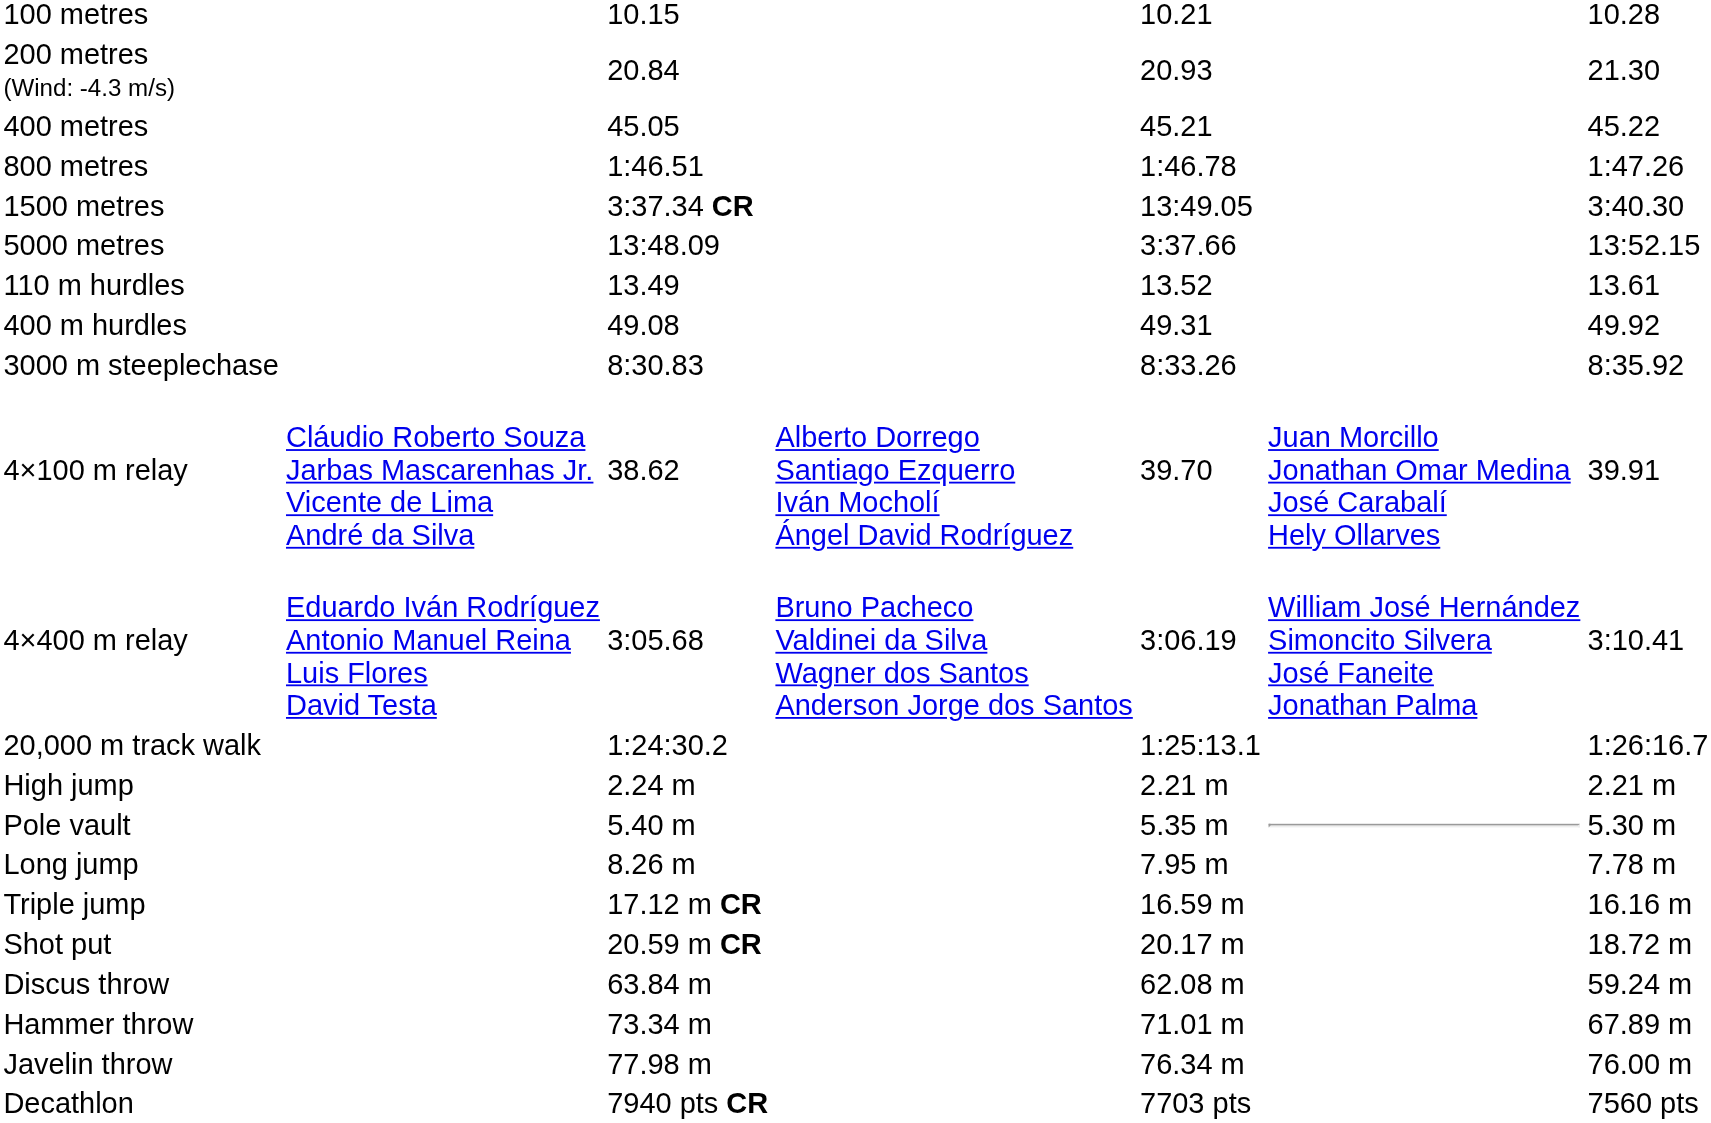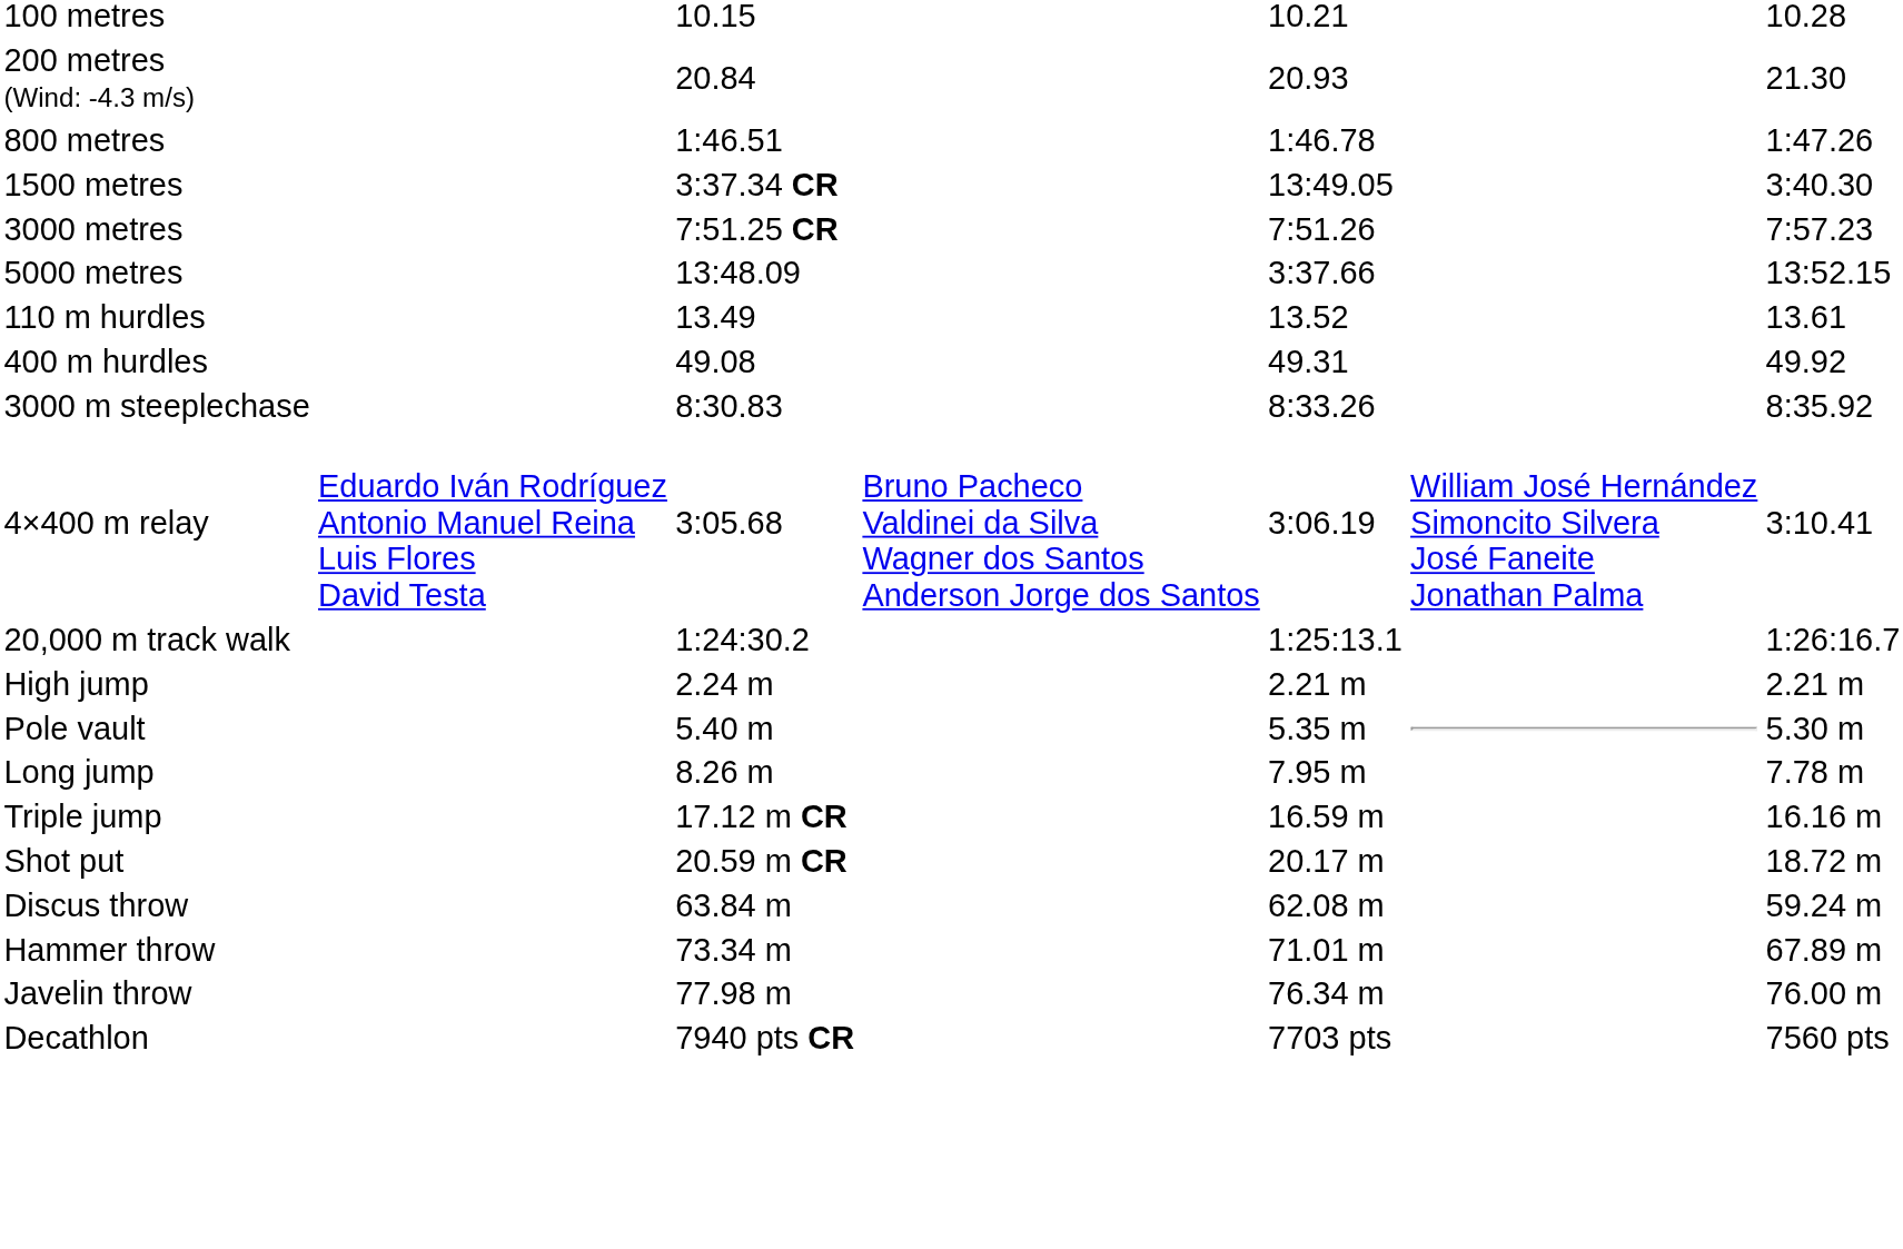 <table>
 <tr>
 <td>100 metres</td>
 <td></td>
 <td>10.15</td>
 <td></td>
 <td>10.21</td>
 <td></td>
 <td>10.28</td>
 </tr>
 <tr>
 <td>200 metres<br><small>(Wind: -4.3 m/s)</small></td>
 <td></td>
 <td>20.84</td>
 <td></td>
 <td>20.93</td>
 <td></td>
 <td>21.30</td>
 </tr>
 <tr>
-<td>400 metres</td>
-<td></td>
-<td>45.05</td>
-<td></td>
-<td>45.21</td>
-<td></td>
-<td>45.22</td>
-</tr>
-<tr>
 <td>800 metres</td>
 <td></td>
 <td>1:46.51</td>
 <td></td>
 <td>1:46.78</td>
 <td></td>
 <td>1:47.26</td>
 </tr>
 <tr>
 <td>1500 metres</td>
 <td></td>
 <td>3:37.34 <strong>CR</strong></td>
 <td></td>
 <td>13:49.05</td>
 <td></td>
 <td>3:40.30</td>
+</tr>
+<tr>
+<td>3000 metres</td>
+<td></td>
+<td>7:51.25 <strong>CR</strong></td>
+<td></td>
+<td>7:51.26</td>
+<td></td>
+<td>7:57.23</td>
 </tr>
 <tr>
 <td>5000 metres</td>
 <td></td>
 <td>13:48.09</td>
 <td></td>
 <td>3:37.66</td>
 <td></td>
 <td>13:52.15</td>
 </tr>
 <tr>
 <td>110 m hurdles</td>
 <td></td>
 <td>13.49</td>
 <td></td>
 <td>13.52</td>
 <td></td>
 <td>13.61</td>
 </tr>
 <tr>
 <td>400 m hurdles</td>
 <td></td>
 <td>49.08</td>
 <td></td>
 <td>49.31</td>
 <td></td>
 <td>49.92</td>
 </tr>
 <tr>
 <td>3000 m steeplechase</td>
 <td></td>
 <td>8:30.83</td>
 <td></td>
 <td>8:33.26</td>
 <td></td>
 <td>8:35.92</td>
-</tr>
-<tr>
-<td>4×100 m relay</td>
-<td><br><a href='#'>Cláudio Roberto Souza</a><br><a href='#'>Jarbas Mascarenhas Jr.</a><br><a href='#'>Vicente de Lima</a><br><a href='#'>André da Silva</a></td>
-<td>38.62</td>
-<td><br><a href='#'>Alberto Dorrego</a><br><a href='#'>Santiago Ezquerro</a><br><a href='#'>Iván Mocholí</a><br><a href='#'>Ángel David Rodríguez</a></td>
-<td>39.70</td>
-<td><br><a href='#'>Juan Morcillo</a><br><a href='#'>Jonathan Omar Medina</a><br><a href='#'>José Carabalí</a><br><a href='#'>Hely Ollarves</a></td>
-<td>39.91</td>
 </tr>
 <tr>
 <td>4×400 m relay</td>
 <td><br><a href='#'>Eduardo Iván Rodríguez</a><br><a href='#'>Antonio Manuel Reina</a><br><a href='#'>Luis Flores</a><br><a href='#'>David Testa</a></td>
 <td>3:05.68</td>
 <td><br><a href='#'>Bruno Pacheco</a><br><a href='#'>Valdinei da Silva</a><br><a href='#'>Wagner dos Santos</a><br><a href='#'>Anderson Jorge dos Santos</a></td>
 <td>3:06.19</td>
 <td><br><a href='#'>William José Hernández</a><br><a href='#'>Simoncito Silvera</a><br><a href='#'>José Faneite</a><br><a href='#'>Jonathan Palma</a></td>
 <td>3:10.41</td>
 </tr>
 <tr>
 <td>20,000 m track walk</td>
 <td></td>
 <td>1:24:30.2</td>
 <td></td>
 <td>1:25:13.1</td>
 <td></td>
 <td>1:26:16.7</td>
 </tr>
 <tr>
 <td>High jump</td>
 <td></td>
 <td>2.24 m</td>
 <td></td>
 <td>2.21 m</td>
 <td></td>
 <td>2.21 m</td>
 </tr>
 <tr>
 <td>Pole vault</td>
 <td></td>
 <td>5.40 m</td>
 <td></td>
 <td>5.35 m</td>
 <td><hr></td>
 <td>5.30 m</td>
 </tr>
 <tr>
 <td>Long jump</td>
 <td></td>
 <td>8.26 m</td>
 <td></td>
 <td>7.95 m</td>
 <td></td>
 <td>7.78 m</td>
 </tr>
 <tr>
 <td>Triple jump</td>
 <td></td>
 <td>17.12 m <strong>CR</strong></td>
 <td></td>
 <td>16.59 m</td>
 <td></td>
 <td>16.16 m</td>
 </tr>
 <tr>
 <td>Shot put</td>
 <td></td>
 <td>20.59 m <strong>CR</strong></td>
 <td></td>
 <td>20.17 m</td>
 <td></td>
 <td>18.72 m</td>
 </tr>
 <tr>
 <td>Discus throw</td>
 <td></td>
 <td>63.84 m</td>
 <td></td>
 <td>62.08 m</td>
 <td></td>
 <td>59.24 m</td>
 </tr>
 <tr>
 <td>Hammer throw</td>
 <td></td>
 <td>73.34 m</td>
 <td></td>
 <td>71.01 m</td>
 <td></td>
 <td>67.89 m</td>
 </tr>
 <tr>
 <td>Javelin throw</td>
 <td></td>
 <td>77.98 m</td>
 <td></td>
 <td>76.34 m</td>
 <td></td>
 <td>76.00 m</td>
 </tr>
 <tr>
 <td>Decathlon</td>
 <td></td>
 <td>7940 pts <strong>CR</strong></td>
 <td></td>
 <td>7703 pts</td>
 <td></td>
 <td>7560 pts</td>
 </tr>
 </table>
